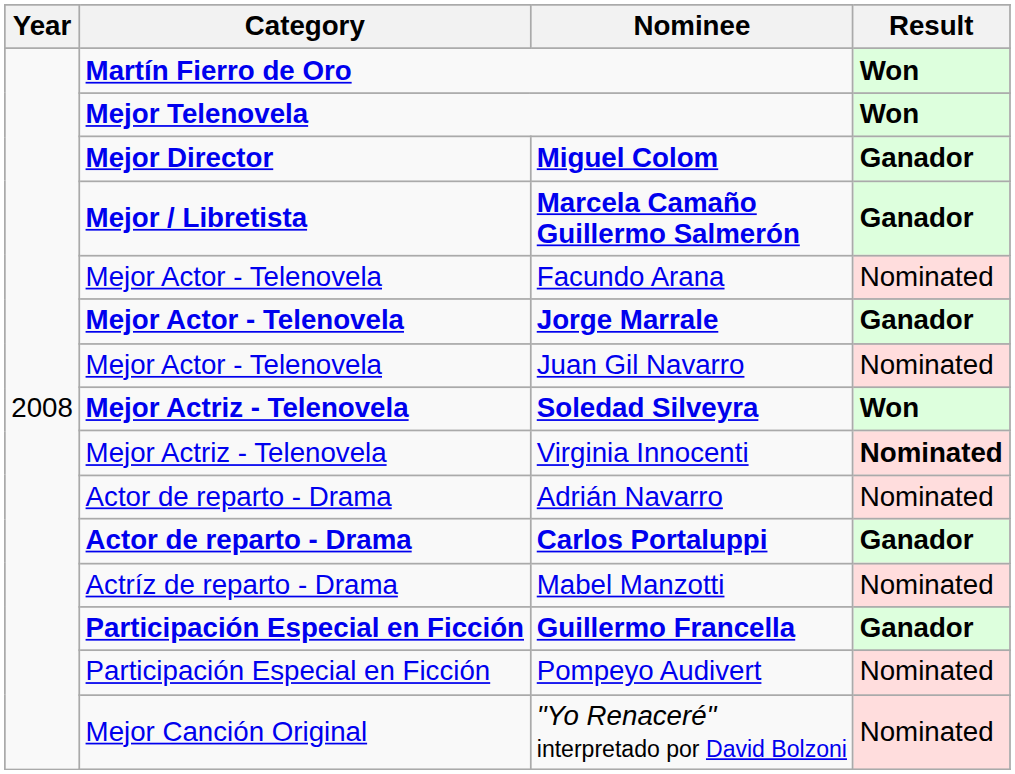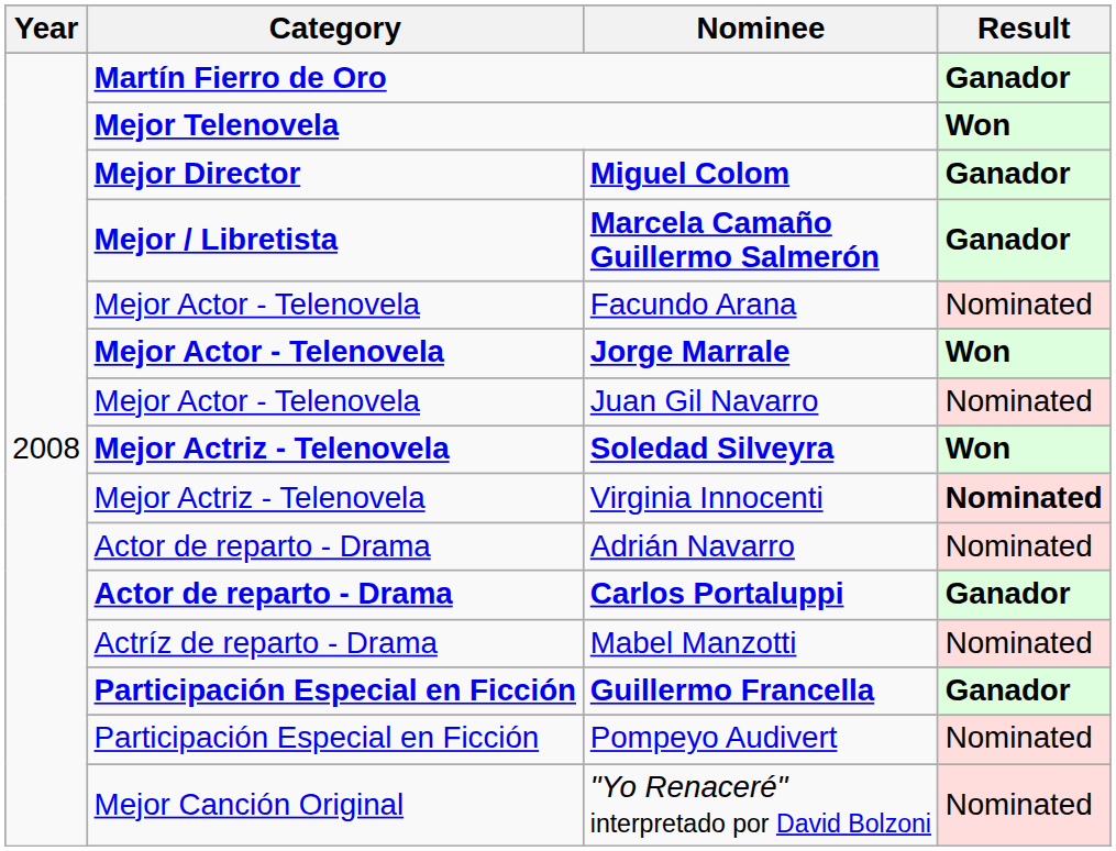 <table class="wikitable">
 <tr>
 <th>Year</th>
 <th>Category</th>
 <th>Nominee</th>
 <th>Result</th>
 </tr>
 <tr>
 <td rowspan=17>2008</td>
 <td colspan=2><strong><a href='#'>Martín Fierro de Oro</a></strong></td>
-<td style="background: #ddffdd"><strong>Won</strong></td>
+<td style="background: #ddffdd"><strong>Ganador</strong></td>
 </tr>
 <tr>
 <td colspan=2><strong><a href='#'>Mejor Telenovela</a></strong></td>
 <td style="background: #ddffdd"><strong>Won</strong></td>
 </tr>
 <tr>
 <td><strong><a href='#'>Mejor Director</a></strong></td>
 <td><strong><a href='#'>Miguel Colom</a></strong></td>
 <td style="background: #ddffdd"><strong>Ganador</strong></td>
 </tr>
 <tr>
 <td><strong><a href='#'>Mejor  / Libretista</a></strong></td>
 <td><strong><a href='#'>Marcela Camaño</a></strong> <br> <strong><a href='#'>Guillermo Salmerón</a></strong></td>
 <td style="background: #ddffdd"><strong>Ganador</strong></td>
 </tr>
 <tr>
 <td><a href='#'>Mejor Actor - Telenovela</a></td>
 <td><a href='#'>Facundo Arana</a></td>
 <td style="background: #ffdddd">Nominated</td>
 </tr>
 <tr>
 <td><strong><a href='#'>Mejor Actor - Telenovela</a></strong></td>
 <td><strong><a href='#'>Jorge Marrale</a></strong></td>
-<td style="background: #ddffdd"><strong>Ganador</strong></td>
+<td style="background: #ddffdd"><strong>Won</strong></td>
 </tr>
 <tr>
 <td><a href='#'>Mejor Actor - Telenovela</a></td>
 <td><a href='#'>Juan Gil Navarro</a></td>
 <td style="background: #ffdddd">Nominated</td>
 </tr>
 <tr>
 <td><strong><a href='#'>Mejor Actriz - Telenovela</a></strong></td>
 <td><strong><a href='#'>Soledad Silveyra</a></strong></td>
 <td style="background: #ddffdd"><strong>Won</strong></td>
 </tr>
 <tr>
 <td><a href='#'>Mejor Actriz - Telenovela</a></td>
 <td><a href='#'>Virginia Innocenti</a></td>
 <td style="background: #ffdddd"><strong>Nominated</strong></td>
 </tr>
 <tr>
 <td><a href='#'>Actor de reparto - Drama</a></td>
 <td><a href='#'>Adrián Navarro</a></td>
 <td style="background: #ffdddd">Nominated</td>
 </tr>
 <tr>
 <td><strong><a href='#'>Actor de reparto - Drama</a></strong></td>
 <td><strong><a href='#'>Carlos Portaluppi</a></strong></td>
 <td style="background: #ddffdd"><strong>Ganador</strong></td>
 </tr>
 <tr>
 <td><a href='#'>Actríz de reparto - Drama</a></td>
 <td><a href='#'>Mabel Manzotti</a></td>
 <td style="background: #ffdddd">Nominated</td>
 </tr>
 <tr>
 <td><strong><a href='#'>Participación Especial en Ficción</a></strong></td>
 <td><strong><a href='#'>Guillermo Francella</a></strong></td>
 <td style="background: #ddffdd"><strong>Ganador</strong></td>
 </tr>
 <tr>
 <td><a href='#'>Participación Especial en Ficción</a></td>
 <td><a href='#'>Pompeyo Audivert</a></td>
 <td style="background: #ffdddd">Nominated</td>
 </tr>
 <tr>
 <td><a href='#'>Mejor Canción Original</a></td>
 <td><em>"Yo Renaceré"</em><br>  <small> interpretado por <a href='#'>David Bolzoni</a> </small></td>
 <td style="background: #ffdddd">Nominated</td>
 </tr>
 <tr>
 </tr>
 </table>
